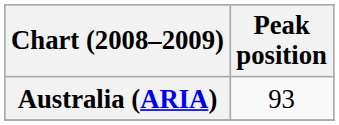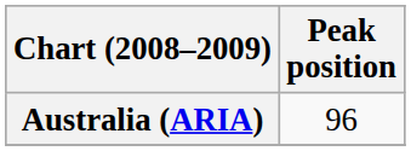 <table class="wikitable sortable plainrowheaders">
 <tr>
 <th>Chart (2008–2009)</th>
 <th>Peak<br>position</th>
 </tr>
 <tr>
 <th scope="row">Australia (<a href='#'>ARIA</a>)</th>
-<td align="center">93</td>
+<td align="center">96</td>
 </tr>
 <tr>
 </tr>
 </table>
